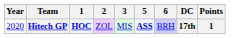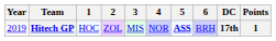 <table class="wikitable" style="text-align:center; font-size:90%">
 <tr>
 <th>Year</th>
 <th>Team</th>
 <th>1</th>
 <th>2</th>
 <th>3</th>
+<th>4</th>
 <th>5</th>
 <th>6</th>
 <th>DC</th>
 <th>Points</th>
 </tr>
 <tr>
-<td><a href='#'>2020</a></td>
+<td><a href='#'>2019</a></td>
 <th><a href='#'>Hitech GP</a></th>
-<td style="background:#F1F8FF;"><strong><a href='#'>HOC</a><br></strong></td>
+<td style="background:#F1F8FF;"><a href='#'>HOC</a><br></td>
 <td style="background:#efcfff;"><a href='#'>ZOL</a><br></td>
 <td style="background:#DFFFDF;"><a href='#'>MIS</a><br></td>
+<td style="background:#CFCFFF;"><a href='#'>NOR</a><br></td>
 <td style="background:#F1F8FF;"><strong><a href='#'>ASS</a><br></strong></td>
 <td style="background:#cfcfff;"><a href='#'>BRH</a><br></td>
 <th>17th</th>
 <th>1</th>
 </tr>
 </table>
